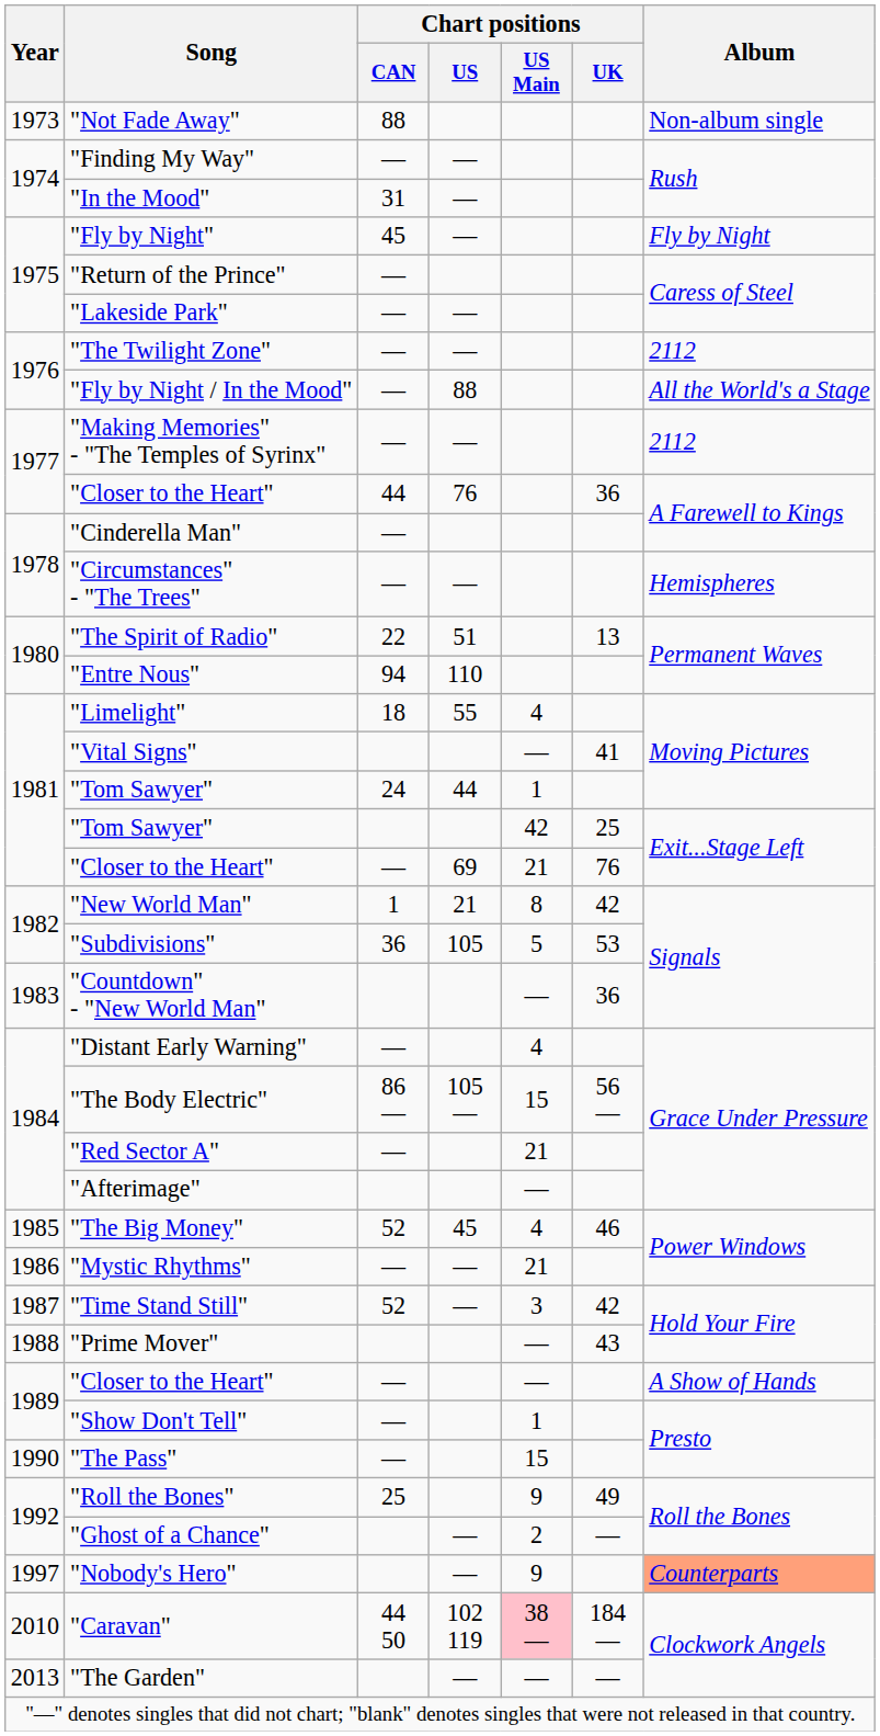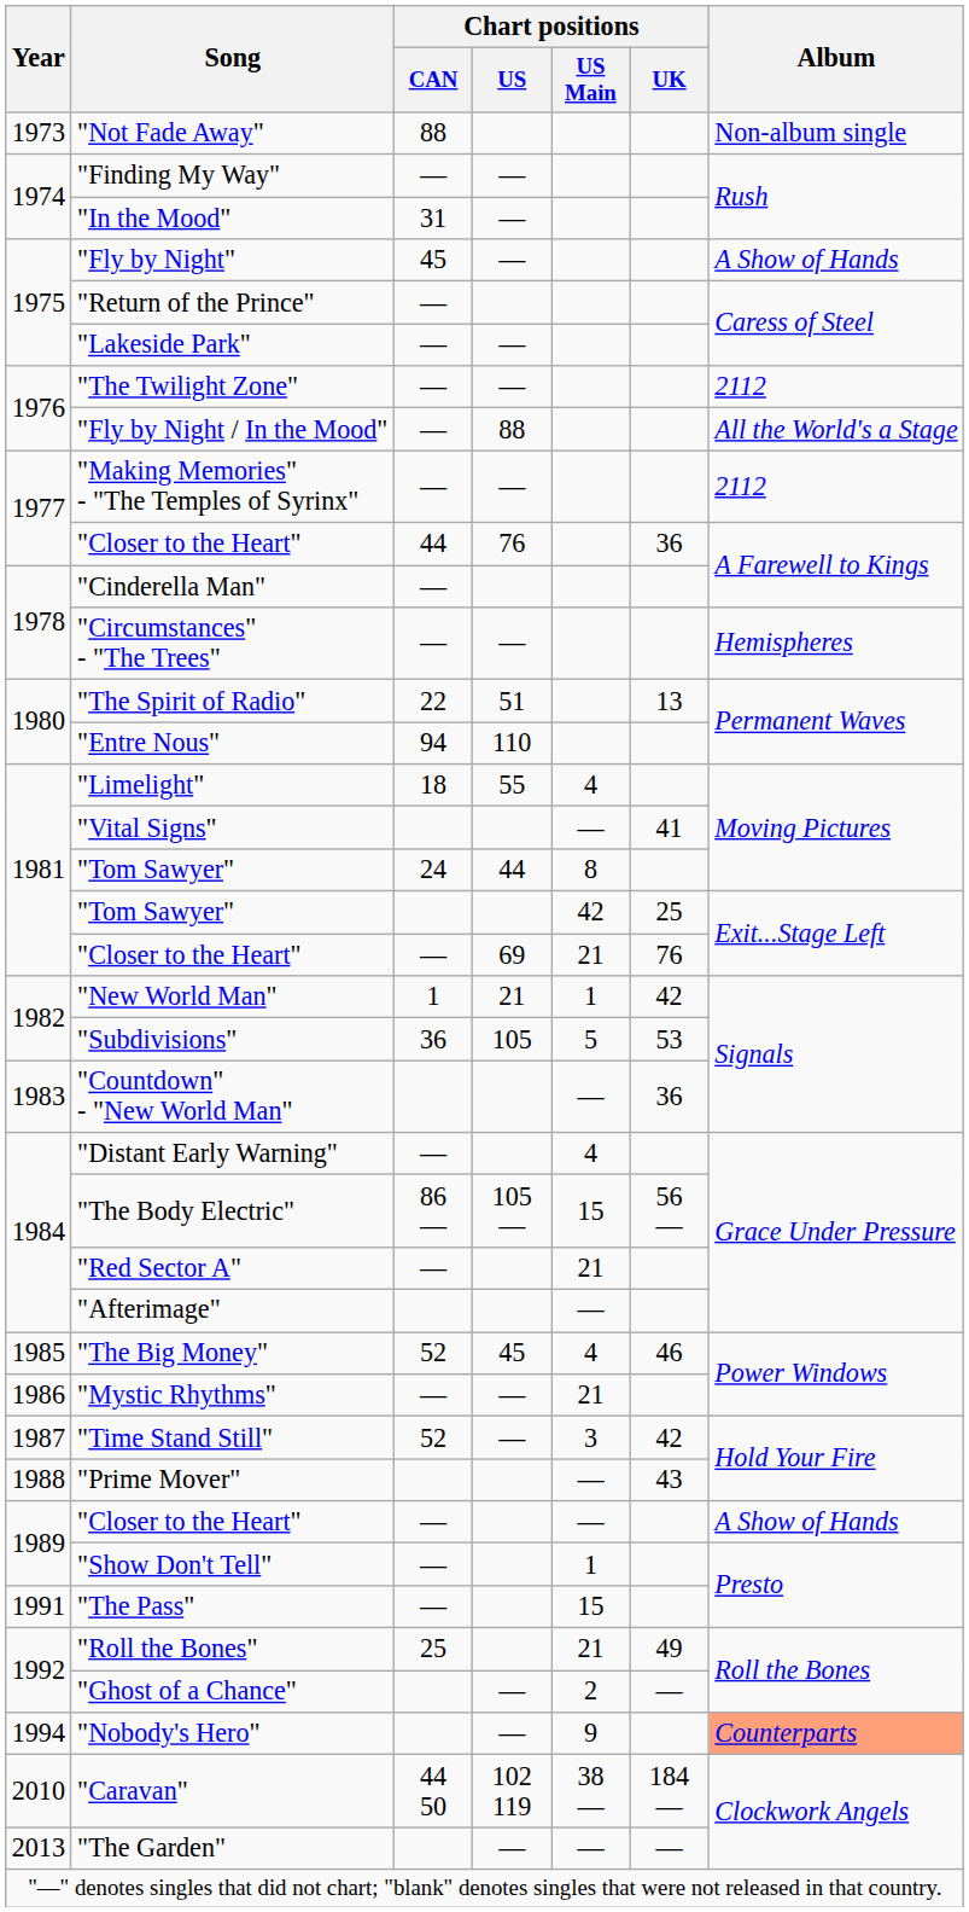 <table class="wikitable">
 <tr>
 <th rowspan="2">Year</th>
 <th rowspan="2">Song</th>
 <th colspan="4">Chart positions</th>
 <th rowspan="2">Album</th>
 </tr>
 <tr>
 <th style="width:3em;font-size:85%"><a href='#'>CAN</a><br></th>
 <th style="width:3em;font-size:85%"><a href='#'>US</a><br></th>
 <th style="width:3em;font-size:85%"><a href='#'>US Main</a><br></th>
 <th style="width:3em;font-size:85%"><a href='#'>UK</a><br></th>
 </tr>
 <tr>
 <td>1973</td>
 <td>"<a href='#'>Not Fade Away</a>" <br></td>
 <td style="text-align:center;">88</td>
 <td style="text-align:center;"></td>
 <td style="text-align:center;"></td>
 <td style="text-align:center;"></td>
 <td><a href='#'>Non-album single</a></td>
 </tr>
 <tr>
 <td rowspan="2">1974</td>
 <td>"Finding My Way" <br></td>
 <td style="text-align:center;">—</td>
 <td style="text-align:center;">—</td>
 <td style="text-align:center;"></td>
 <td style="text-align:center;"></td>
 <td rowspan="2"><em><a href='#'>Rush</a></em></td>
 </tr>
 <tr>
 <td>"<a href='#'>In the Mood</a>" <br></td>
 <td style="text-align:center;">31</td>
 <td style="text-align:center;">—</td>
 <td style="text-align:center;"></td>
 <td style="text-align:center;"></td>
 </tr>
 <tr>
 <td rowspan="3">1975</td>
 <td>"<a href='#'>Fly by Night</a>" <br> </td>
 <td style="text-align:center;">45</td>
 <td style="text-align:center;">—</td>
 <td style="text-align:center;"></td>
 <td style="text-align:center;"></td>
-<td><em><a href='#'>Fly by Night</a></em></td>
+<td><em><a href='#'>A Show of Hands</a></em></td>
 </tr>
 <tr>
 <td>"Return of the Prince" <br></td>
 <td style="text-align:center;">—</td>
 <td style="text-align:center;"></td>
 <td style="text-align:center;"></td>
 <td style="text-align:center;"></td>
 <td rowspan="2"><em><a href='#'>Caress of Steel</a></em></td>
 </tr>
 <tr>
 <td>"<a href='#'>Lakeside Park</a>" <br></td>
 <td style="text-align:center;">—</td>
 <td style="text-align:center;">—</td>
 <td style="text-align:center;"></td>
 <td style="text-align:center;"></td>
 </tr>
 <tr>
 <td rowspan="2">1976</td>
 <td>"<a href='#'>The Twilight Zone</a>" <br></td>
 <td style="text-align:center;">—</td>
 <td style="text-align:center;">—</td>
 <td style="text-align:center;"></td>
 <td style="text-align:center;"></td>
 <td><em><a href='#'>2112</a></em></td>
 </tr>
 <tr>
 <td>"<a href='#'>Fly by Night</a> / <a href='#'>In the Mood</a>"  <br> </td>
 <td style="text-align:center;">—</td>
 <td style="text-align:center;">88</td>
 <td style="text-align:center;"></td>
 <td style="text-align:center;"></td>
 <td><em><a href='#'>All the World's a Stage</a></em></td>
 </tr>
 <tr>
 <td rowspan="2">1977</td>
 <td>"<a href='#'>Making Memories</a>" <br>- "The Temples of Syrinx" </td>
 <td style="text-align:center;">—</td>
 <td style="text-align:center;">—</td>
 <td style="text-align:center;"></td>
 <td style="text-align:center;"></td>
 <td><em><a href='#'>2112</a></em></td>
 </tr>
 <tr>
 <td>"<a href='#'>Closer to the Heart</a>" <br> </td>
 <td style="text-align:center;">44</td>
 <td style="text-align:center;">76</td>
 <td style="text-align:center;"></td>
 <td style="text-align:center;">36</td>
 <td rowspan="2"><em><a href='#'>A Farewell to Kings</a></em></td>
 </tr>
 <tr>
 <td rowspan="2">1978</td>
 <td>"Cinderella Man" <br></td>
 <td style="text-align:center;">—</td>
 <td style="text-align:center;"></td>
 <td style="text-align:center;"></td>
 <td style="text-align:center;"></td>
 </tr>
 <tr>
 <td>"<a href='#'>Circumstances</a>"<br>- "<a href='#'>The Trees</a>" </td>
 <td style="text-align:center;">—</td>
 <td style="text-align:center;">—</td>
 <td style="text-align:center;"></td>
 <td style="text-align:center;"></td>
 <td><em><a href='#'>Hemispheres</a></em></td>
 </tr>
 <tr>
 <td rowspan="2">1980</td>
 <td>"<a href='#'>The Spirit of Radio</a>" <br> </td>
 <td style="text-align:center;">22</td>
 <td style="text-align:center;">51</td>
 <td style="text-align:center;"></td>
 <td style="text-align:center;">13</td>
 <td rowspan="2"><em><a href='#'>Permanent Waves</a></em></td>
 </tr>
 <tr>
 <td>"<a href='#'>Entre Nous</a>" <br></td>
 <td style="text-align:center;">94</td>
 <td style="text-align:center;">110</td>
 <td style="text-align:center;"></td>
 <td style="text-align:center;"></td>
 </tr>
 <tr>
 <td rowspan="5">1981</td>
 <td>"<a href='#'>Limelight</a>" <br></td>
 <td style="text-align:center;">18</td>
 <td style="text-align:center;">55</td>
 <td style="text-align:center;">4</td>
 <td style="text-align:center;"></td>
 <td rowspan="3"><em><a href='#'>Moving Pictures</a></em></td>
 </tr>
 <tr>
 <td>"<a href='#'>Vital Signs</a>" <br> </td>
 <td style="text-align:center;"></td>
 <td style="text-align:center;"></td>
 <td style="text-align:center;">—</td>
 <td style="text-align:center;">41</td>
 </tr>
 <tr>
 <td>"<a href='#'>Tom Sawyer</a>" <br></td>
 <td style="text-align:center;">24</td>
 <td style="text-align:center;">44</td>
-<td style="text-align:center;">1</td>
+<td style="text-align:center;">8</td>
 <td style="text-align:center;"></td>
 </tr>
 <tr>
 <td>"<a href='#'>Tom Sawyer</a>"  <br> </td>
 <td style="text-align:center;"></td>
 <td style="text-align:center;"></td>
 <td style="text-align:center;">42</td>
 <td style="text-align:center;">25</td>
 <td rowspan="2"><em><a href='#'>Exit...Stage Left</a></em></td>
 </tr>
 <tr>
 <td>"<a href='#'>Closer to the Heart</a>"  <br>  </td>
 <td style="text-align:center;">—</td>
 <td style="text-align:center;">69</td>
 <td style="text-align:center;">21</td>
 <td style="text-align:center;">76</td>
 </tr>
 <tr>
 <td rowspan="2">1982</td>
 <td>"<a href='#'>New World Man</a>" <br> </td>
 <td style="text-align:center;">1</td>
 <td style="text-align:center;">21</td>
-<td style="text-align:center;">8</td>
+<td style="text-align:center;">1</td>
 <td style="text-align:center;">42</td>
 <td rowspan="3"><em><a href='#'>Signals</a></em></td>
 </tr>
 <tr>
 <td>"<a href='#'>Subdivisions</a>" <br> </td>
 <td style="text-align:center;">36</td>
 <td style="text-align:center;">105</td>
 <td style="text-align:center;">5</td>
 <td style="text-align:center;">53</td>
 </tr>
 <tr>
 <td>1983</td>
 <td>"<a href='#'>Countdown</a>" <br>- "<a href='#'>New World Man</a>" </td>
 <td style="text-align:center;"></td>
 <td style="text-align:center;"></td>
 <td style="text-align:center;">—</td>
 <td style="text-align:center;">36</td>
 </tr>
 <tr>
 <td rowspan="4">1984</td>
 <td>"Distant Early Warning" <br></td>
 <td style="text-align:center;">—</td>
 <td style="text-align:center;"></td>
 <td style="text-align:center;">4</td>
 <td style="text-align:center;"></td>
 <td rowspan="4"><em><a href='#'>Grace Under Pressure</a></em></td>
 </tr>
 <tr>
 <td>"The Body Electric" <br> </td>
 <td style="text-align:center;">86<br>—</td>
 <td style="text-align:center;">105<br>—</td>
 <td style="text-align:center;">15</td>
 <td style="text-align:center;">56<br>—</td>
 </tr>
 <tr>
 <td>"<a href='#'>Red Sector A</a>" <br></td>
 <td style="text-align:center;">—</td>
 <td style="text-align:center;"></td>
 <td style="text-align:center;">21</td>
 <td style="text-align:center;"></td>
 </tr>
 <tr>
 <td>"Afterimage"  <br></td>
 <td style="text-align:center;"></td>
 <td style="text-align:center;"></td>
 <td style="text-align:center;">—</td>
 <td style="text-align:center;"></td>
 </tr>
 <tr>
 <td>1985</td>
 <td>"<a href='#'>The Big Money</a>" <br>  </td>
 <td style="text-align:center;">52</td>
 <td style="text-align:center;">45</td>
 <td style="text-align:center;">4</td>
 <td style="text-align:center;">46</td>
 <td rowspan="2"><em><a href='#'>Power Windows</a></em></td>
 </tr>
 <tr>
 <td>1986</td>
 <td>"<a href='#'>Mystic Rhythms</a>" <br></td>
 <td style="text-align:center;">—</td>
 <td style="text-align:center;">—</td>
 <td style="text-align:center;">21</td>
 <td style="text-align:center;"></td>
 </tr>
 <tr>
 <td>1987</td>
 <td>"<a href='#'>Time Stand Still</a>" <br> </td>
 <td style="text-align:center;">52</td>
 <td style="text-align:center;">—</td>
 <td style="text-align:center;">3</td>
 <td style="text-align:center;">42</td>
 <td rowspan="2"><em><a href='#'>Hold Your Fire</a></em></td>
 </tr>
 <tr>
 <td>1988</td>
 <td>"Prime Mover" <br></td>
 <td style="text-align:center;"></td>
 <td style="text-align:center;"></td>
 <td style="text-align:center;">—</td>
 <td style="text-align:center;">43</td>
 </tr>
 <tr>
 <td rowspan="2">1989</td>
 <td>"<a href='#'>Closer to the Heart</a>" <br> </td>
 <td style="text-align:center;">—</td>
 <td style="text-align:center;"></td>
 <td style="text-align:center;">—</td>
 <td style="text-align:center;"></td>
 <td><em><a href='#'>A Show of Hands</a></em></td>
 </tr>
 <tr>
 <td>"<a href='#'>Show Don't Tell</a>" <br></td>
 <td style="text-align:center;">—</td>
 <td style="text-align:center;"></td>
 <td style="text-align:center;">1</td>
 <td style="text-align:center;"></td>
 <td rowspan="2"><em><a href='#'>Presto</a></em></td>
 </tr>
 <tr>
-<td>1990</td>
+<td>1991</td>
 <td>"<a href='#'>The Pass</a>" <br></td>
 <td style="text-align:center;">—</td>
 <td style="text-align:center;"></td>
 <td style="text-align:center;">15</td>
 <td style="text-align:center;"></td>
 </tr>
 <tr>
 <td rowspan="2">1992</td>
 <td>"<a href='#'>Roll the Bones</a>" <br></td>
 <td style="text-align:center;">25</td>
 <td style="text-align:center;"></td>
-<td style="text-align:center;">9</td>
+<td style="text-align:center;">21</td>
 <td style="text-align:center;">49</td>
 <td rowspan="2"><em><a href='#'>Roll the Bones</a></em></td>
 </tr>
 <tr>
 <td>"<a href='#'>Ghost of a Chance</a>" <br></td>
 <td style="text-align:center;"></td>
 <td style="text-align:center;">—</td>
 <td style="text-align:center;">2</td>
 <td style="text-align:center;">—</td>
 </tr>
 <tr>
-<td>1997</td>
+<td>1994</td>
 <td>"<a href='#'>Nobody's Hero</a>"<br></td>
 <td style="text-align:center;"></td>
 <td style="text-align:center;">—</td>
 <td style="text-align:center;">9</td>
 <td style="text-align:center;"></td>
 <td style="background: lightsalmon;"><em><a href='#'>Counterparts</a></em></td>
 </tr>
 <tr>
 <td>2010</td>
 <td>"<a href='#'>Caravan</a>" <br></td>
 <td style="text-align:center;">44<br>50</td>
 <td style="text-align:center;">102<br>119</td>
-<td style="background: pink; text-align:center;">38<br>—</td>
+<td style="text-align:center;">38<br>—</td>
 <td style="text-align:center;">184<br>—</td>
 <td rowspan="2"><em><a href='#'>Clockwork Angels</a></em></td>
 </tr>
 <tr>
 <td>2013</td>
 <td>"The Garden" <br> </td>
 <td style="text-align:center;"></td>
 <td style="text-align:center;">—</td>
 <td style="text-align:center;">—</td>
 <td style="text-align:center;">—</td>
 </tr>
 <tr>
 <td colspan="11" style="text-align:center; font-size:85%;">"—" denotes singles that did not chart; "blank" denotes singles that were not released in that country.</td>
 </tr>
 </table>
